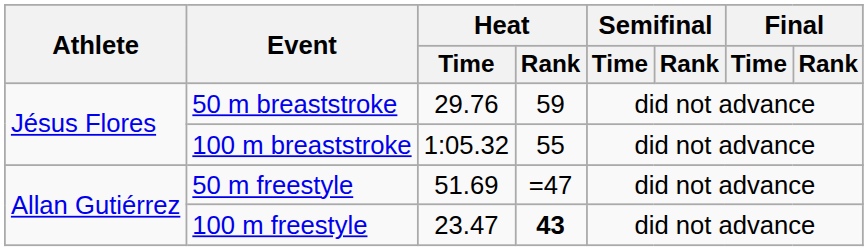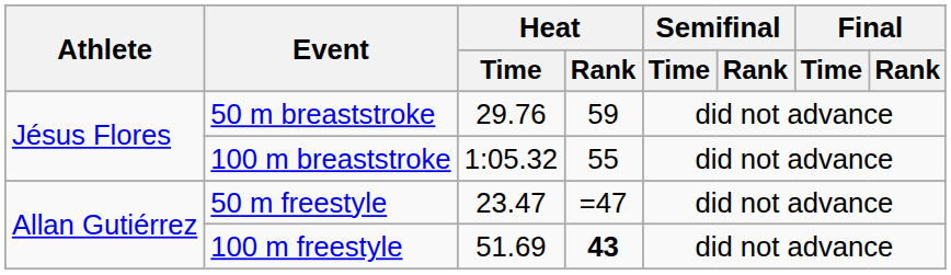 <table class=wikitable style="font-size:90%">
 <tr>
 <th rowspan="2">Athlete</th>
 <th rowspan="2">Event</th>
 <th colspan="2">Heat</th>
 <th colspan="2">Semifinal</th>
 <th colspan="2">Final</th>
 </tr>
 <tr style="font-size:95%">
 <th>Time</th>
 <th>Rank</th>
 <th>Time</th>
 <th>Rank</th>
 <th>Time</th>
 <th>Rank</th>
 </tr>
 <tr align=center>
 <td align=left rowspan=2><a href='#'>Jésus Flores</a></td>
 <td align=left><a href='#'>50 m breaststroke</a></td>
 <td>29.76</td>
 <td>59</td>
 <td colspan=4>did not advance</td>
 </tr>
 <tr align=center>
 <td align=left><a href='#'>100 m breaststroke</a></td>
 <td>1:05.32</td>
 <td>55</td>
 <td colspan=4>did not advance</td>
 </tr>
 <tr align=center>
 <td align=left rowspan=2><a href='#'>Allan Gutiérrez</a></td>
 <td align=left><a href='#'>50 m freestyle</a></td>
-<td>51.69</td>
+<td>23.47</td>
 <td>=47</td>
 <td colspan=4>did not advance</td>
 </tr>
 <tr align=center>
 <td align=left><a href='#'>100 m freestyle</a></td>
-<td>23.47</td>
+<td>51.69</td>
 <td><strong>43</strong></td>
 <td colspan=4>did not advance</td>
 </tr>
 </table>
